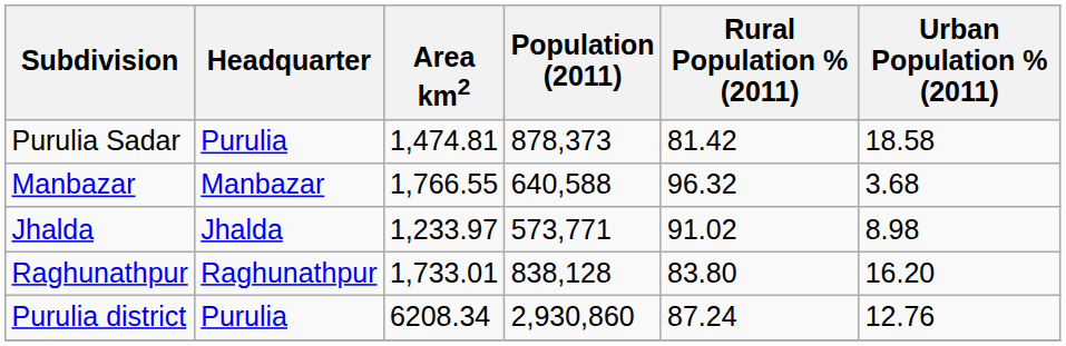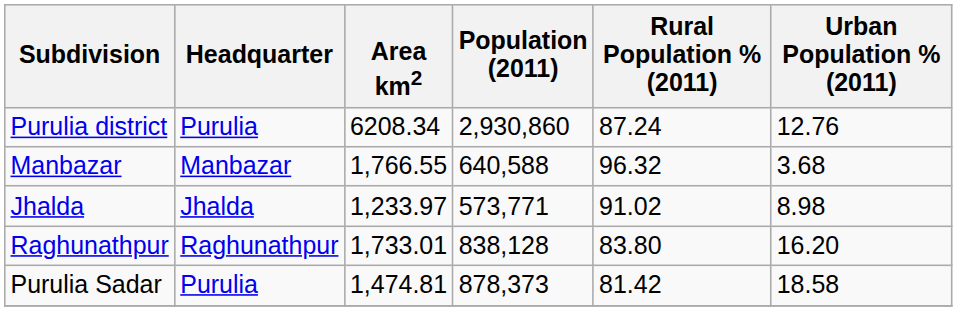 <table class="wikitable sortable">
 <tr>
 <th>Subdivision</th>
 <th>Headquarter</th>
 <th><br>Area<br>km<sup>2</sup></th>
 <th>Population<br>(2011)</th>
 <th>Rural Population %<br>(2011)</th>
 <th>Urban Population % <br>(2011)</th>
 </tr>
 <tr>
-<td>Purulia Sadar</td>
+<td><a href='#'>Purulia district</a></td>
 <td><a href='#'>Purulia</a></td>
-<td>1,474.81</td>
-<td>878,373</td>
-<td>81.42</td>
-<td>18.58</td>
+<td>6208.34</td>
+<td>2,930,860</td>
+<td>87.24</td>
+<td>12.76</td>
 </tr>
 <tr>
 <td><a href='#'>Manbazar</a></td>
 <td><a href='#'>Manbazar</a></td>
 <td>1,766.55</td>
 <td>640,588</td>
 <td>96.32</td>
 <td>3.68</td>
 </tr>
 <tr>
 <td><a href='#'>Jhalda</a></td>
 <td><a href='#'>Jhalda</a></td>
 <td>1,233.97</td>
 <td>573,771</td>
 <td>91.02</td>
 <td>8.98</td>
 </tr>
 <tr>
 <td><a href='#'>Raghunathpur</a></td>
 <td><a href='#'>Raghunathpur</a></td>
 <td>1,733.01</td>
 <td>838,128</td>
 <td>83.80</td>
 <td>16.20</td>
 </tr>
 <tr>
-<td><a href='#'>Purulia district</a></td>
+<td>Purulia Sadar</td>
 <td><a href='#'>Purulia</a></td>
-<td>6208.34</td>
-<td>2,930,860</td>
-<td>87.24</td>
-<td>12.76</td>
+<td>1,474.81</td>
+<td>878,373</td>
+<td>81.42</td>
+<td>18.58</td>
 </tr>
 <tr>
 </tr>
 </table>
